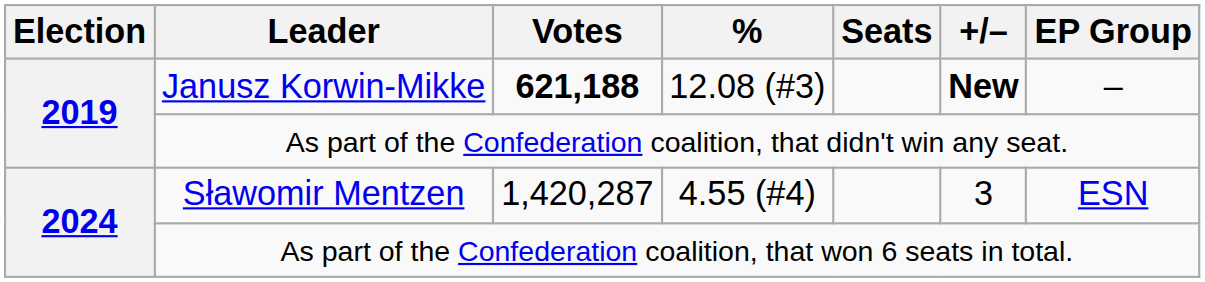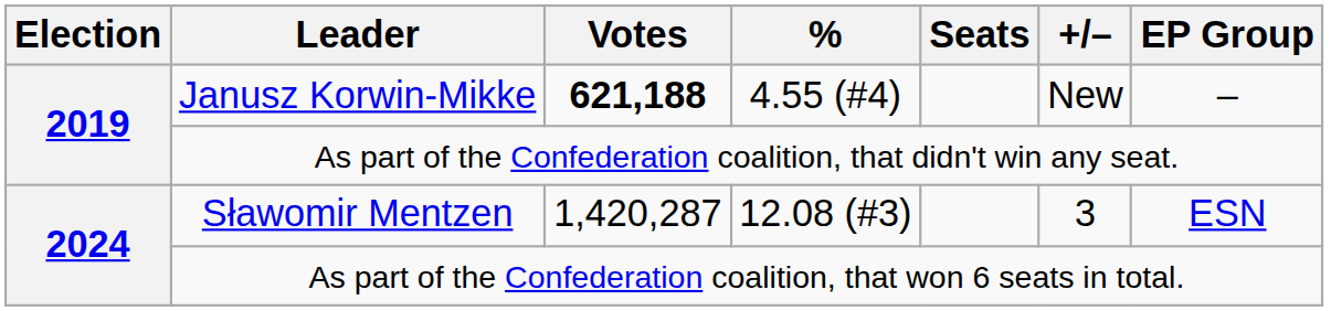 <table class="wikitable" style="text-align:center;">
 <tr>
 <th>Election</th>
 <th>Leader</th>
 <th>Votes</th>
 <th>%</th>
 <th>Seats</th>
 <th>+/–</th>
 <th>EP Group</th>
 </tr>
 <tr>
 <th rowspan="2"><a href='#'>2019</a></th>
 <td><a href='#'>Janusz Korwin-Mikke</a></td>
 <td><strong>621,188</strong></td>
-<td>12.08 (#3)</td>
+<td>4.55 (#4)</td>
 <td></td>
-<td><strong>New</strong></td>
+<td>New</td>
 <td>–</td>
 </tr>
 <tr>
 <td colspan="6"><small>As part of the <a href='#'>Confederation</a> coalition, that didn't win any seat.</small></td>
 </tr>
 <tr>
 <th rowspan="2"><a href='#'>2024</a></th>
 <td><a href='#'>Sławomir Mentzen</a></td>
 <td>1,420,287</td>
-<td>4.55 (#4)</td>
+<td>12.08 (#3)</td>
 <td></td>
 <td> 3</td>
 <td><a href='#'>ESN</a></td>
 </tr>
 <tr>
 <td colspan="6"><small>As part of the <a href='#'>Confederation</a> coalition, that won 6 seats in total.</small></td>
 </tr>
 </table>
